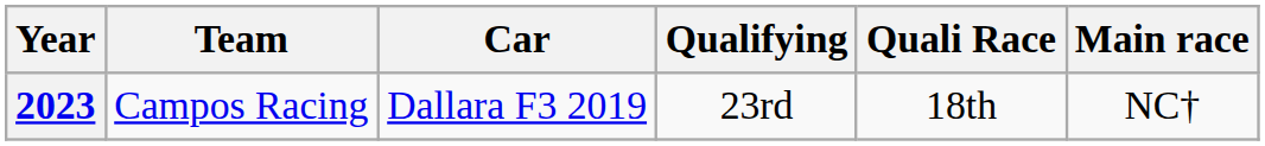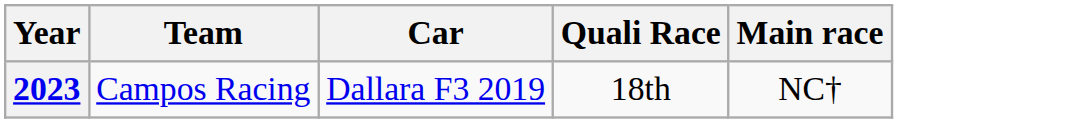 <table class="wikitable" style="text-align:center; font-size:90%">
 <tr>
 <th>Year</th>
 <th>Team</th>
 <th>Car</th>
-<th>Qualifying</th>
 <th>Quali Race</th>
 <th>Main race</th>
 </tr>
 <tr>
 <th><a href='#'>2023</a></th>
 <td align="left"> <a href='#'>Campos Racing</a></td>
 <td align="left"><a href='#'>Dallara F3 2019</a></td>
-<td>23rd</td>
 <td>18th</td>
 <td>NC†</td>
 </tr>
 </table>
